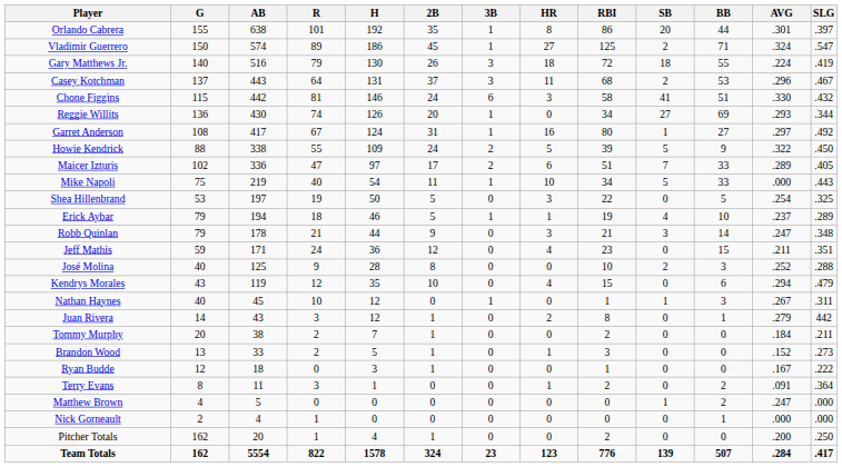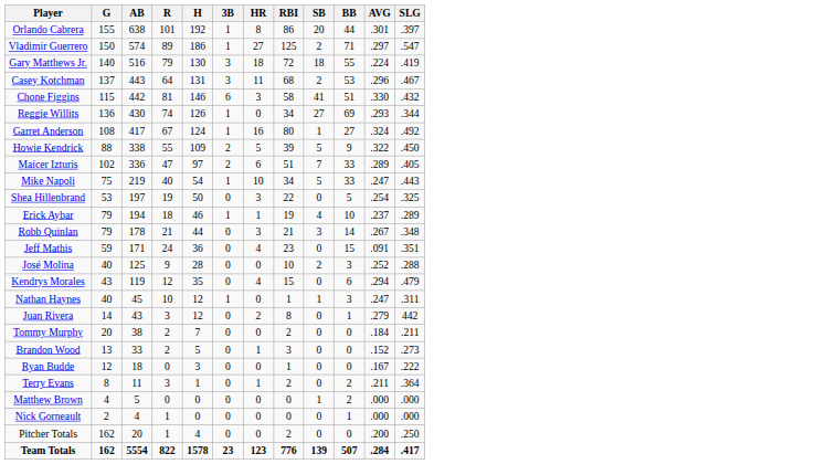 <table class=wikitable style="text-align:center">
 <tr>
 <th bgcolor=#DDDDFF; width="20%">Player</th>
 <th bgcolor=#DDDDFF; width="7%">G</th>
 <th bgcolor=#DDDDFF; width="7%">AB</th>
 <th bgcolor=#DDDDFF; width="7%">R</th>
 <th bgcolor=#DDDDFF; width="7%">H</th>
-<th bgcolor=#DDDDFF; width="7%">2B</th>
 <th bgcolor=#DDDDFF; width="7%">3B</th>
 <th bgcolor=#DDDDFF; width="7%">HR</th>
 <th bgcolor=#DDDDFF; width="7%">RBI</th>
 <th bgcolor=#DDDDFF; width="7%">SB</th>
 <th bgcolor=#DDDDFF; width="7%">BB</th>
 <th bgcolor=#DDDDFF; width="7%">AVG</th>
 <th bgcolor=#DDDDFF; width="7%">SLG</th>
 </tr>
 <tr>
 <td><a href='#'>Orlando Cabrera</a></td>
 <td>155</td>
 <td>638</td>
 <td>101</td>
 <td>192</td>
-<td>35</td>
 <td>1</td>
 <td>8</td>
 <td>86</td>
 <td>20</td>
 <td>44</td>
 <td>.301</td>
 <td>.397</td>
 </tr>
 <tr>
 <td><a href='#'>Vladimir Guerrero</a></td>
 <td>150</td>
 <td>574</td>
 <td>89</td>
 <td>186</td>
-<td>45</td>
 <td>1</td>
 <td>27</td>
 <td>125</td>
 <td>2</td>
 <td>71</td>
-<td>.324</td>
+<td>.297</td>
 <td>.547</td>
 </tr>
 <tr>
 <td><a href='#'>Gary Matthews Jr.</a></td>
 <td>140</td>
 <td>516</td>
 <td>79</td>
 <td>130</td>
-<td>26</td>
 <td>3</td>
 <td>18</td>
 <td>72</td>
 <td>18</td>
 <td>55</td>
 <td>.224</td>
 <td>.419</td>
 </tr>
 <tr>
 <td><a href='#'>Casey Kotchman</a></td>
 <td>137</td>
 <td>443</td>
 <td>64</td>
 <td>131</td>
-<td>37</td>
 <td>3</td>
 <td>11</td>
 <td>68</td>
 <td>2</td>
 <td>53</td>
 <td>.296</td>
 <td>.467</td>
 </tr>
 <tr>
 <td><a href='#'>Chone Figgins</a></td>
 <td>115</td>
 <td>442</td>
 <td>81</td>
 <td>146</td>
-<td>24</td>
 <td>6</td>
 <td>3</td>
 <td>58</td>
 <td>41</td>
 <td>51</td>
 <td>.330</td>
 <td>.432</td>
 </tr>
 <tr>
 <td><a href='#'>Reggie Willits</a></td>
 <td>136</td>
 <td>430</td>
 <td>74</td>
 <td>126</td>
-<td>20</td>
 <td>1</td>
 <td>0</td>
 <td>34</td>
 <td>27</td>
 <td>69</td>
 <td>.293</td>
 <td>.344</td>
 </tr>
 <tr>
 <td><a href='#'>Garret Anderson</a></td>
 <td>108</td>
 <td>417</td>
 <td>67</td>
 <td>124</td>
-<td>31</td>
 <td>1</td>
 <td>16</td>
 <td>80</td>
 <td>1</td>
 <td>27</td>
-<td>.297</td>
+<td>.324</td>
 <td>.492</td>
 </tr>
 <tr>
 <td><a href='#'>Howie Kendrick</a></td>
 <td>88</td>
 <td>338</td>
 <td>55</td>
 <td>109</td>
-<td>24</td>
 <td>2</td>
 <td>5</td>
 <td>39</td>
 <td>5</td>
 <td>9</td>
 <td>.322</td>
 <td>.450</td>
 </tr>
 <tr>
 <td><a href='#'>Maicer Izturis</a></td>
 <td>102</td>
 <td>336</td>
 <td>47</td>
 <td>97</td>
-<td>17</td>
 <td>2</td>
 <td>6</td>
 <td>51</td>
 <td>7</td>
 <td>33</td>
 <td>.289</td>
 <td>.405</td>
 </tr>
 <tr>
 <td><a href='#'>Mike Napoli</a></td>
 <td>75</td>
 <td>219</td>
 <td>40</td>
 <td>54</td>
-<td>11</td>
 <td>1</td>
 <td>10</td>
 <td>34</td>
 <td>5</td>
 <td>33</td>
-<td>.000</td>
+<td>.247</td>
 <td>.443</td>
 </tr>
 <tr>
 <td><a href='#'>Shea Hillenbrand</a></td>
 <td>53</td>
 <td>197</td>
 <td>19</td>
 <td>50</td>
-<td>5</td>
 <td>0</td>
 <td>3</td>
 <td>22</td>
 <td>0</td>
 <td>5</td>
 <td>.254</td>
 <td>.325</td>
 </tr>
 <tr>
 <td><a href='#'>Erick Aybar</a></td>
 <td>79</td>
 <td>194</td>
 <td>18</td>
 <td>46</td>
-<td>5</td>
 <td>1</td>
 <td>1</td>
 <td>19</td>
 <td>4</td>
 <td>10</td>
 <td>.237</td>
 <td>.289</td>
 </tr>
 <tr>
 <td><a href='#'>Robb Quinlan</a></td>
 <td>79</td>
 <td>178</td>
 <td>21</td>
 <td>44</td>
-<td>9</td>
 <td>0</td>
 <td>3</td>
 <td>21</td>
 <td>3</td>
 <td>14</td>
-<td>.247</td>
+<td>.267</td>
 <td>.348</td>
 </tr>
 <tr>
 <td><a href='#'>Jeff Mathis</a></td>
 <td>59</td>
 <td>171</td>
 <td>24</td>
 <td>36</td>
-<td>12</td>
 <td>0</td>
 <td>4</td>
 <td>23</td>
 <td>0</td>
 <td>15</td>
-<td>.211</td>
+<td>.091</td>
 <td>.351</td>
 </tr>
 <tr>
 <td><a href='#'>José Molina</a></td>
 <td>40</td>
 <td>125</td>
 <td>9</td>
 <td>28</td>
-<td>8</td>
 <td>0</td>
 <td>0</td>
 <td>10</td>
 <td>2</td>
 <td>3</td>
 <td>.252</td>
 <td>.288</td>
 </tr>
 <tr>
 <td><a href='#'>Kendrys Morales</a></td>
 <td>43</td>
 <td>119</td>
 <td>12</td>
 <td>35</td>
-<td>10</td>
 <td>0</td>
 <td>4</td>
 <td>15</td>
 <td>0</td>
 <td>6</td>
 <td>.294</td>
 <td>.479</td>
 </tr>
 <tr>
 <td><a href='#'>Nathan Haynes</a></td>
 <td>40</td>
 <td>45</td>
 <td>10</td>
 <td>12</td>
-<td>0</td>
 <td>1</td>
 <td>0</td>
 <td>1</td>
 <td>1</td>
 <td>3</td>
-<td>.267</td>
+<td>.247</td>
 <td>.311</td>
 </tr>
 <tr>
 <td><a href='#'>Juan Rivera</a></td>
 <td>14</td>
 <td>43</td>
 <td>3</td>
 <td>12</td>
-<td>1</td>
 <td>0</td>
 <td>2</td>
 <td>8</td>
 <td>0</td>
 <td>1</td>
 <td>.279</td>
 <td>442</td>
 </tr>
 <tr>
 <td><a href='#'>Tommy Murphy</a></td>
 <td>20</td>
 <td>38</td>
 <td>2</td>
 <td>7</td>
-<td>1</td>
 <td>0</td>
 <td>0</td>
 <td>2</td>
 <td>0</td>
 <td>0</td>
 <td>.184</td>
 <td>.211</td>
 </tr>
 <tr>
 <td><a href='#'>Brandon Wood</a></td>
 <td>13</td>
 <td>33</td>
 <td>2</td>
 <td>5</td>
-<td>1</td>
 <td>0</td>
 <td>1</td>
 <td>3</td>
 <td>0</td>
 <td>0</td>
 <td>.152</td>
 <td>.273</td>
 </tr>
 <tr>
 <td><a href='#'>Ryan Budde</a></td>
 <td>12</td>
 <td>18</td>
 <td>0</td>
 <td>3</td>
-<td>1</td>
 <td>0</td>
 <td>0</td>
 <td>1</td>
 <td>0</td>
 <td>0</td>
 <td>.167</td>
 <td>.222</td>
 </tr>
 <tr>
 <td><a href='#'>Terry Evans</a></td>
 <td>8</td>
 <td>11</td>
 <td>3</td>
 <td>1</td>
 <td>0</td>
-<td>0</td>
 <td>1</td>
 <td>2</td>
 <td>0</td>
 <td>2</td>
-<td>.091</td>
+<td>.211</td>
 <td>.364</td>
 </tr>
 <tr>
 <td><a href='#'>Matthew Brown</a></td>
 <td>4</td>
 <td>5</td>
 <td>0</td>
 <td>0</td>
 <td>0</td>
 <td>0</td>
 <td>0</td>
-<td>0</td>
 <td>1</td>
 <td>2</td>
-<td>.247</td>
+<td>.000</td>
 <td>.000</td>
 </tr>
 <tr>
 <td><a href='#'>Nick Gorneault</a></td>
 <td>2</td>
 <td>4</td>
 <td>1</td>
-<td>0</td>
 <td>0</td>
 <td>0</td>
 <td>0</td>
 <td>0</td>
 <td>0</td>
 <td>1</td>
 <td>.000</td>
 <td>.000</td>
 </tr>
 <tr>
 <td>Pitcher Totals</td>
 <td>162</td>
 <td>20</td>
 <td>1</td>
 <td>4</td>
-<td>1</td>
 <td>0</td>
 <td>0</td>
 <td>2</td>
 <td>0</td>
 <td>0</td>
 <td>.200</td>
 <td>.250</td>
 </tr>
 <tr>
 <td><strong>Team Totals</strong></td>
 <td><strong>162</strong></td>
 <td><strong>5554</strong></td>
 <td><strong>822</strong></td>
 <td><strong>1578</strong></td>
-<td><strong>324</strong></td>
 <td><strong>23</strong></td>
 <td><strong>123</strong></td>
 <td><strong>776</strong></td>
 <td><strong>139</strong></td>
 <td><strong>507</strong></td>
 <td><strong>.284</strong></td>
 <td><strong>.417</strong></td>
 </tr>
 </table>
